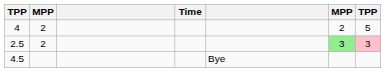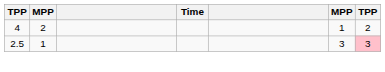 <table class="wikitable" style="text-align: center;" |>
 <tr>
 <th width="35">TPP</th>
 <th width="35">MPP</th>
 <th width="250"></th>
 <th width="45">Time</th>
 <th width="250"></th>
 <th width="35">MPP</th>
 <th width="35">TPP</th>
 </tr>
 <tr>
 <td>4</td>
 <td>2</td>
 <td style="text-align:left;"></td>
 <td></td>
 <td style="text-align:left;"><strong></strong></td>
+<td>1</td>
 <td>2</td>
-<td>5</td>
 </tr>
 <tr>
 <td>2.5</td>
-<td>2</td>
+<td>1</td>
 <td style="text-align:left;"><strong></strong></td>
 <td></td>
 <td style="text-align:left;"></td>
-<td style="background: lightgreen;">3</td>
+<td>3</td>
 <td bgcolor=pink>3</td>
 </tr>
-<tr>
-<td>4.5</td>
-<td></td>
-<td style="text-align:left;"><strong></strong></td>
-<td></td>
-<td style="text-align:left;">Bye</td>
-<td></td>
-<td></td>
-</tr>
 </table>
